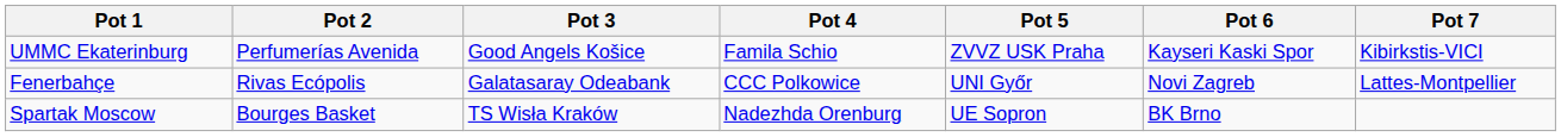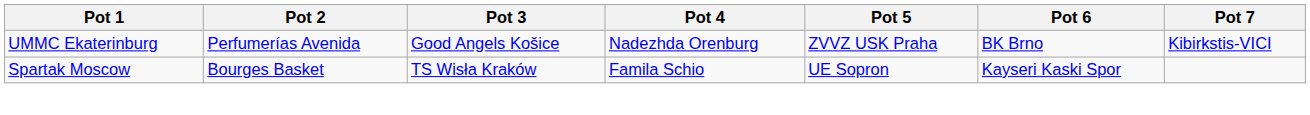 <table class="wikitable" style="text-align; width:100%;">
 <tr>
 <th>Pot 1</th>
 <th>Pot 2</th>
 <th>Pot 3</th>
 <th>Pot 4</th>
 <th>Pot 5</th>
 <th>Pot 6</th>
 <th>Pot 7</th>
 </tr>
 <tr>
 <td> <a href='#'>UMMC Ekaterinburg</a></td>
 <td> <a href='#'>Perfumerías Avenida</a></td>
 <td> <a href='#'>Good Angels Košice</a></td>
-<td> <a href='#'>Famila Schio</a></td>
+<td> <a href='#'>Nadezhda Orenburg</a></td>
 <td> <a href='#'>ZVVZ USK Praha</a></td>
-<td> <a href='#'>Kayseri Kaski Spor</a></td>
+<td> <a href='#'>BK Brno</a></td>
 <td> <a href='#'>Kibirkstis-VICI</a></td>
-</tr>
-<tr>
-<td> <a href='#'>Fenerbahçe</a></td>
-<td> <a href='#'>Rivas Ecópolis</a></td>
-<td> <a href='#'>Galatasaray Odeabank</a></td>
-<td> <a href='#'>CCC Polkowice</a></td>
-<td> <a href='#'>UNI Győr</a></td>
-<td> <a href='#'>Novi Zagreb</a></td>
-<td> <a href='#'>Lattes-Montpellier</a></td>
 </tr>
 <tr>
 <td> <a href='#'>Spartak Moscow</a></td>
 <td> <a href='#'>Bourges Basket</a></td>
 <td> <a href='#'>TS Wisła Kraków</a></td>
-<td> <a href='#'>Nadezhda Orenburg</a></td>
+<td> <a href='#'>Famila Schio</a></td>
 <td> <a href='#'>UE Sopron</a></td>
-<td> <a href='#'>BK Brno</a></td>
+<td> <a href='#'>Kayseri Kaski Spor</a></td>
 </tr>
 </table>
